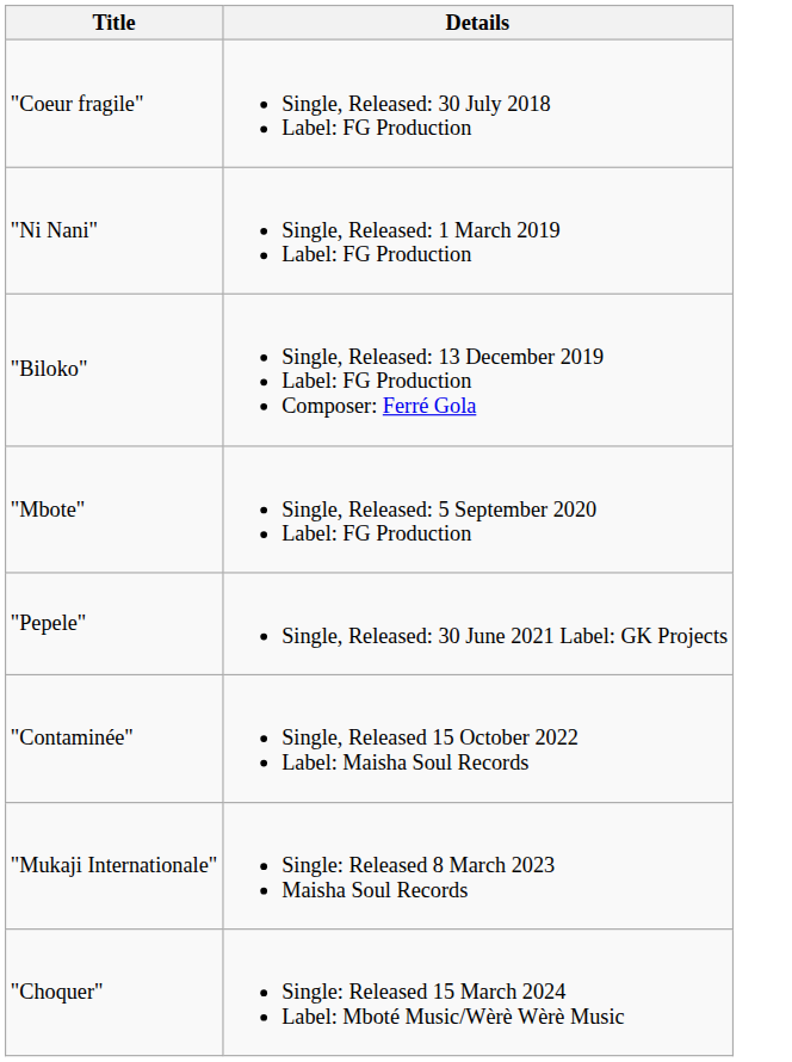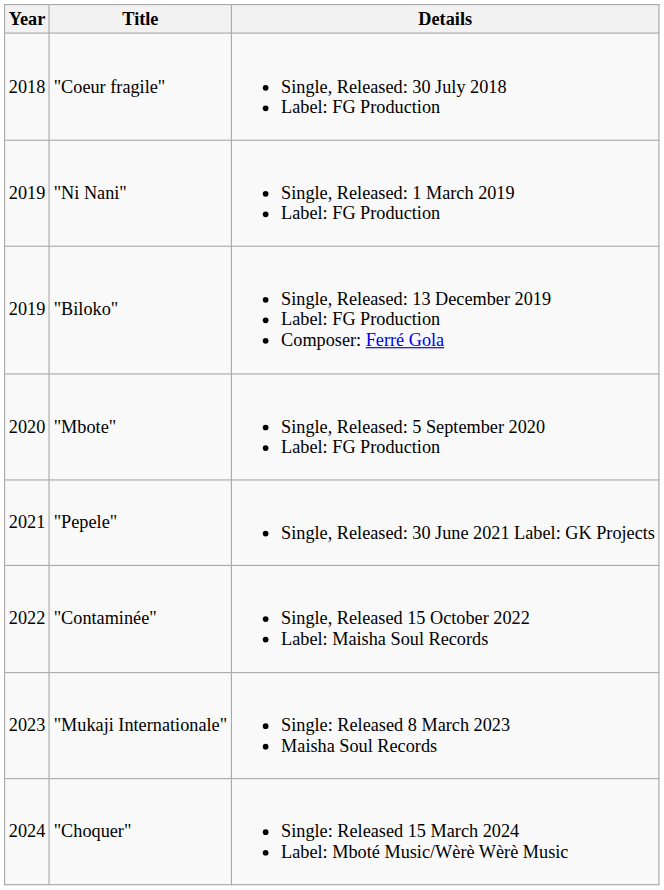 <table class="wikitable plainrowheaders">
 <tr>
+<th>Year</th>
 <th>Title</th>
 <th>Details</th>
 </tr>
 <tr>
+<td>2018</td>
 <td>"Coeur fragile"</td>
 <td><br><ul><li>Single, Released: 30 July 2018</li><li>Label: FG Production</li></ul></td>
 </tr>
 <tr>
+<td>2019</td>
 <td>"Ni Nani"</td>
 <td><br><ul><li>Single, Released: 1 March 2019</li><li>Label: FG Production</li></ul></td>
 </tr>
 <tr>
+<td>2019</td>
 <td>"Biloko"</td>
 <td><br><ul><li>Single, Released: 13 December 2019</li><li>Label: FG Production</li><li>Composer: <a href='#'>Ferré Gola</a></li></ul></td>
 </tr>
 <tr>
+<td>2020</td>
 <td>"Mbote"</td>
 <td><br><ul><li>Single, Released: 5 September 2020</li><li>Label: FG Production</li></ul></td>
 </tr>
 <tr>
+<td>2021</td>
 <td>"Pepele"</td>
 <td><br><ul><li>Single, Released: 30 June 2021 Label: GK Projects</li></ul></td>
 </tr>
 <tr>
+<td>2022</td>
 <td>"Contaminée"</td>
 <td><br><ul><li>Single, Released 15 October 2022</li><li>Label: Maisha Soul Records</li></ul></td>
 </tr>
 <tr>
+<td>2023</td>
 <td>"Mukaji Internationale"</td>
 <td><br><ul><li>Single: Released 8 March 2023</li><li>Maisha Soul Records</li></ul></td>
 </tr>
 <tr>
+<td>2024</td>
 <td>"Choquer"</td>
 <td><br><ul><li>Single: Released 15 March 2024</li><li>Label: Mboté Music/Wèrè Wèrè Music</li></ul></td>
 </tr>
 </table>
